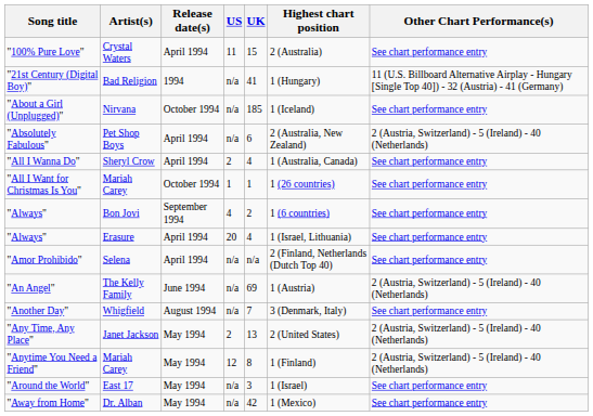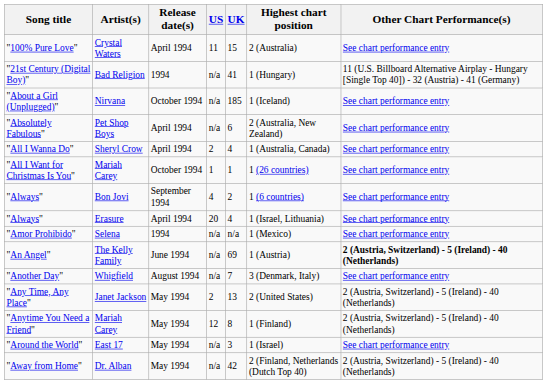 <table class="wikitable sortable" style="font-size:95%;">
 <tr>
 <th><big>Song title</big></th>
 <th><big>Artist(s)</big></th>
 <th><big>Release date(s)</big></th>
 <th><big><a href='#'>US</a></big></th>
 <th><big><a href='#'>UK</a></big></th>
 <th><big>Highest chart position</big></th>
 <th><big>Other Chart Performance(s)</big></th>
 </tr>
 <tr>
 <td>"<a href='#'>100% Pure Love</a>"</td>
 <td><a href='#'>Crystal Waters</a></td>
 <td>April 1994</td>
 <td>11</td>
 <td>15</td>
 <td>2 (Australia)</td>
 <td><a href='#'>See chart performance entry</a></td>
 </tr>
 <tr>
 <td>"<a href='#'>21st Century (Digital Boy)</a>"</td>
 <td><a href='#'>Bad Religion</a></td>
 <td>1994</td>
 <td>n/a</td>
 <td>41</td>
 <td>1 (Hungary)</td>
 <td>11 (U.S. Billboard Alternative Airplay - Hungary [Single Top 40]) - 32 (Austria) - 41 (Germany)</td>
 </tr>
 <tr>
 <td>"<a href='#'>About a Girl (Unplugged)</a>"</td>
 <td><a href='#'>Nirvana</a></td>
 <td>October 1994</td>
 <td>n/a</td>
 <td>185</td>
 <td>1 (Iceland)</td>
 <td><a href='#'>See chart performance entry</a></td>
 </tr>
 <tr>
 <td>"<a href='#'>Absolutely Fabulous</a>"</td>
 <td><a href='#'>Pet Shop Boys</a></td>
 <td>April 1994</td>
 <td>n/a</td>
 <td>6</td>
 <td>2 (Australia, New Zealand)</td>
-<td>2 (Austria, Switzerland) - 5 (Ireland) - 40 (Netherlands)</td>
+<td><a href='#'>See chart performance entry</a></td>
 </tr>
 <tr>
 <td>"<a href='#'>All I Wanna Do</a>"</td>
 <td><a href='#'>Sheryl Crow</a></td>
 <td>April 1994</td>
 <td>2</td>
 <td>4</td>
 <td>1 (Australia, Canada)</td>
 <td><a href='#'>See chart performance entry</a></td>
 </tr>
 <tr>
 <td>"<a href='#'>All I Want for Christmas Is You</a>"</td>
 <td><a href='#'>Mariah Carey</a></td>
 <td>October 1994</td>
 <td>1</td>
 <td>1</td>
 <td>1 <a href='#'>(26 countries)</a></td>
 <td><a href='#'>See chart performance entry</a></td>
 </tr>
 <tr>
 <td>"<a href='#'>Always</a>"</td>
 <td><a href='#'>Bon Jovi</a></td>
 <td>September 1994</td>
 <td>4</td>
 <td>2</td>
 <td>1 <a href='#'>(6 countries)</a></td>
 <td><a href='#'>See chart performance entry</a></td>
 </tr>
 <tr>
 <td>"<a href='#'>Always</a>"</td>
 <td><a href='#'>Erasure</a></td>
 <td>April 1994</td>
 <td>20</td>
 <td>4</td>
 <td>1 (Israel, Lithuania)</td>
 <td><a href='#'>See chart performance entry</a></td>
 </tr>
 <tr>
 <td>"<a href='#'>Amor Prohibido</a>"</td>
 <td><a href='#'>Selena</a></td>
-<td>April 1994</td>
+<td>1994</td>
 <td>n/a</td>
 <td>n/a</td>
-<td>2 (Finland, Netherlands (Dutch Top 40)</td>
+<td>1 (Mexico)</td>
 <td><a href='#'>See chart performance entry</a></td>
 </tr>
 <tr>
 <td>"<a href='#'>An Angel</a>"</td>
 <td><a href='#'>The Kelly Family</a></td>
 <td>June 1994</td>
 <td>n/a</td>
 <td>69</td>
 <td>1 (Austria)</td>
-<td>2 (Austria, Switzerland) - 5 (Ireland) - 40 (Netherlands)</td>
+<td><strong>2 (Austria, Switzerland) - 5 (Ireland) - 40 (Netherlands)</strong></td>
 </tr>
 <tr>
 <td>"<a href='#'>Another Day</a>"</td>
 <td><a href='#'>Whigfield</a></td>
 <td>August 1994</td>
 <td>n/a</td>
 <td>7</td>
 <td>3 (Denmark, Italy)</td>
 <td><a href='#'>See chart performance entry</a></td>
 </tr>
 <tr>
 <td>"<a href='#'>Any Time, Any Place</a>"</td>
 <td><a href='#'>Janet Jackson</a></td>
 <td>May 1994</td>
 <td>2</td>
 <td>13</td>
 <td>2 (United States)</td>
 <td>2 (Austria, Switzerland) - 5 (Ireland) - 40 (Netherlands)</td>
 </tr>
 <tr>
 <td>"<a href='#'>Anytime You Need a Friend</a>"</td>
 <td><a href='#'>Mariah Carey</a></td>
 <td>May 1994</td>
 <td>12</td>
 <td>8</td>
 <td>1 (Finland)</td>
 <td>2 (Austria, Switzerland) - 5 (Ireland) - 40 (Netherlands)</td>
 </tr>
 <tr>
 <td>"<a href='#'>Around the World</a>"</td>
 <td><a href='#'>East 17</a></td>
 <td>May 1994</td>
 <td>n/a</td>
 <td>3</td>
 <td>1 (Israel)</td>
 <td><a href='#'>See chart performance entry</a></td>
 </tr>
 <tr>
 <td>"<a href='#'>Away from Home</a>"</td>
 <td><a href='#'>Dr. Alban</a></td>
 <td>May 1994</td>
 <td>n/a</td>
 <td>42</td>
-<td>1 (Mexico)</td>
-<td><a href='#'>See chart performance entry</a></td>
+<td>2 (Finland, Netherlands (Dutch Top 40)</td>
+<td>2 (Austria, Switzerland) - 5 (Ireland) - 40 (Netherlands)</td>
 </tr>
 </table>
